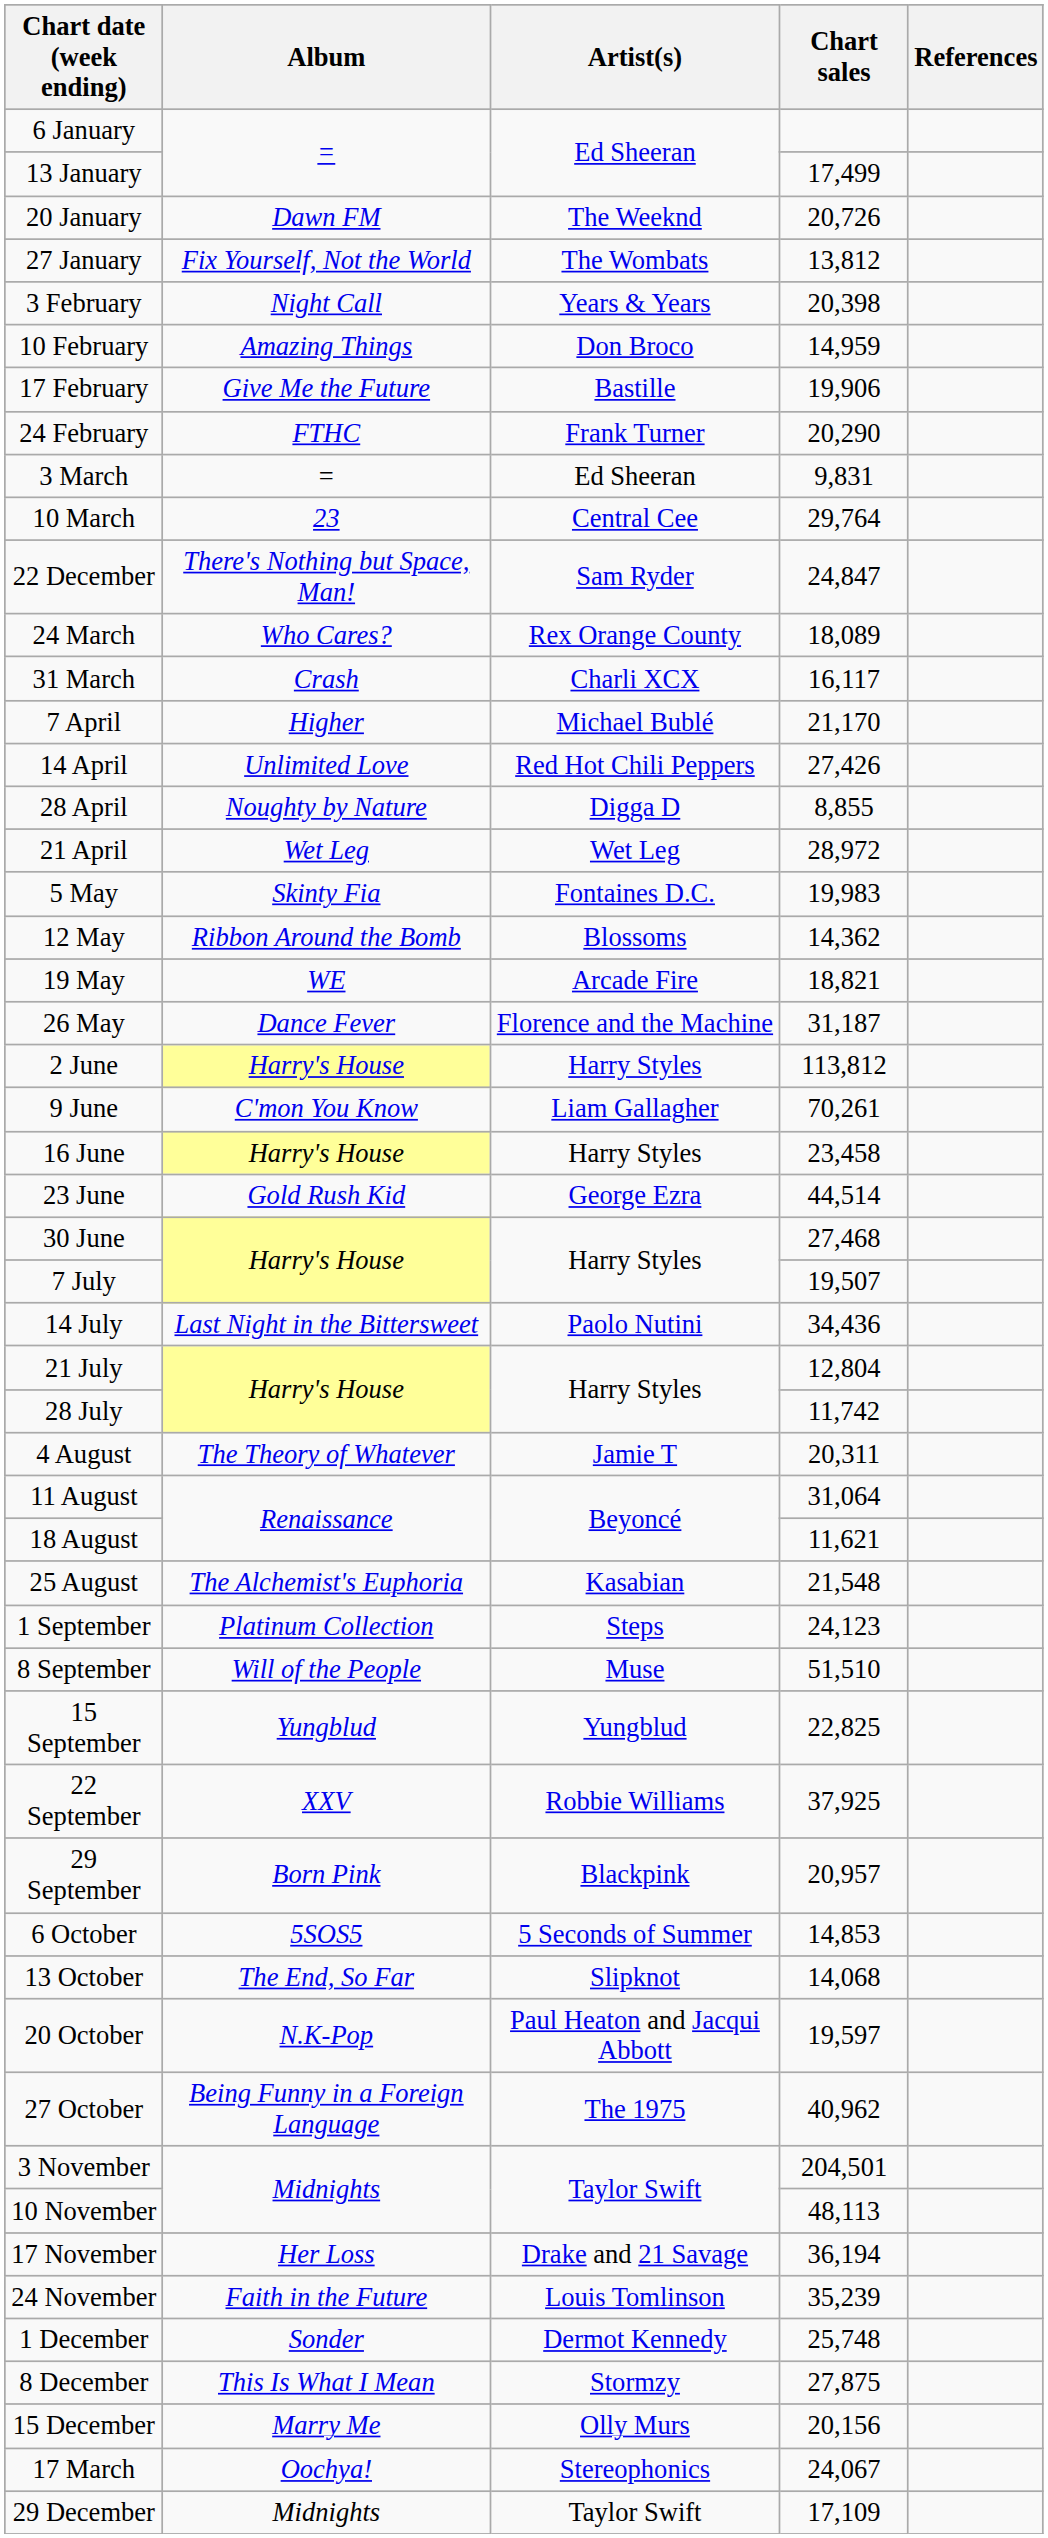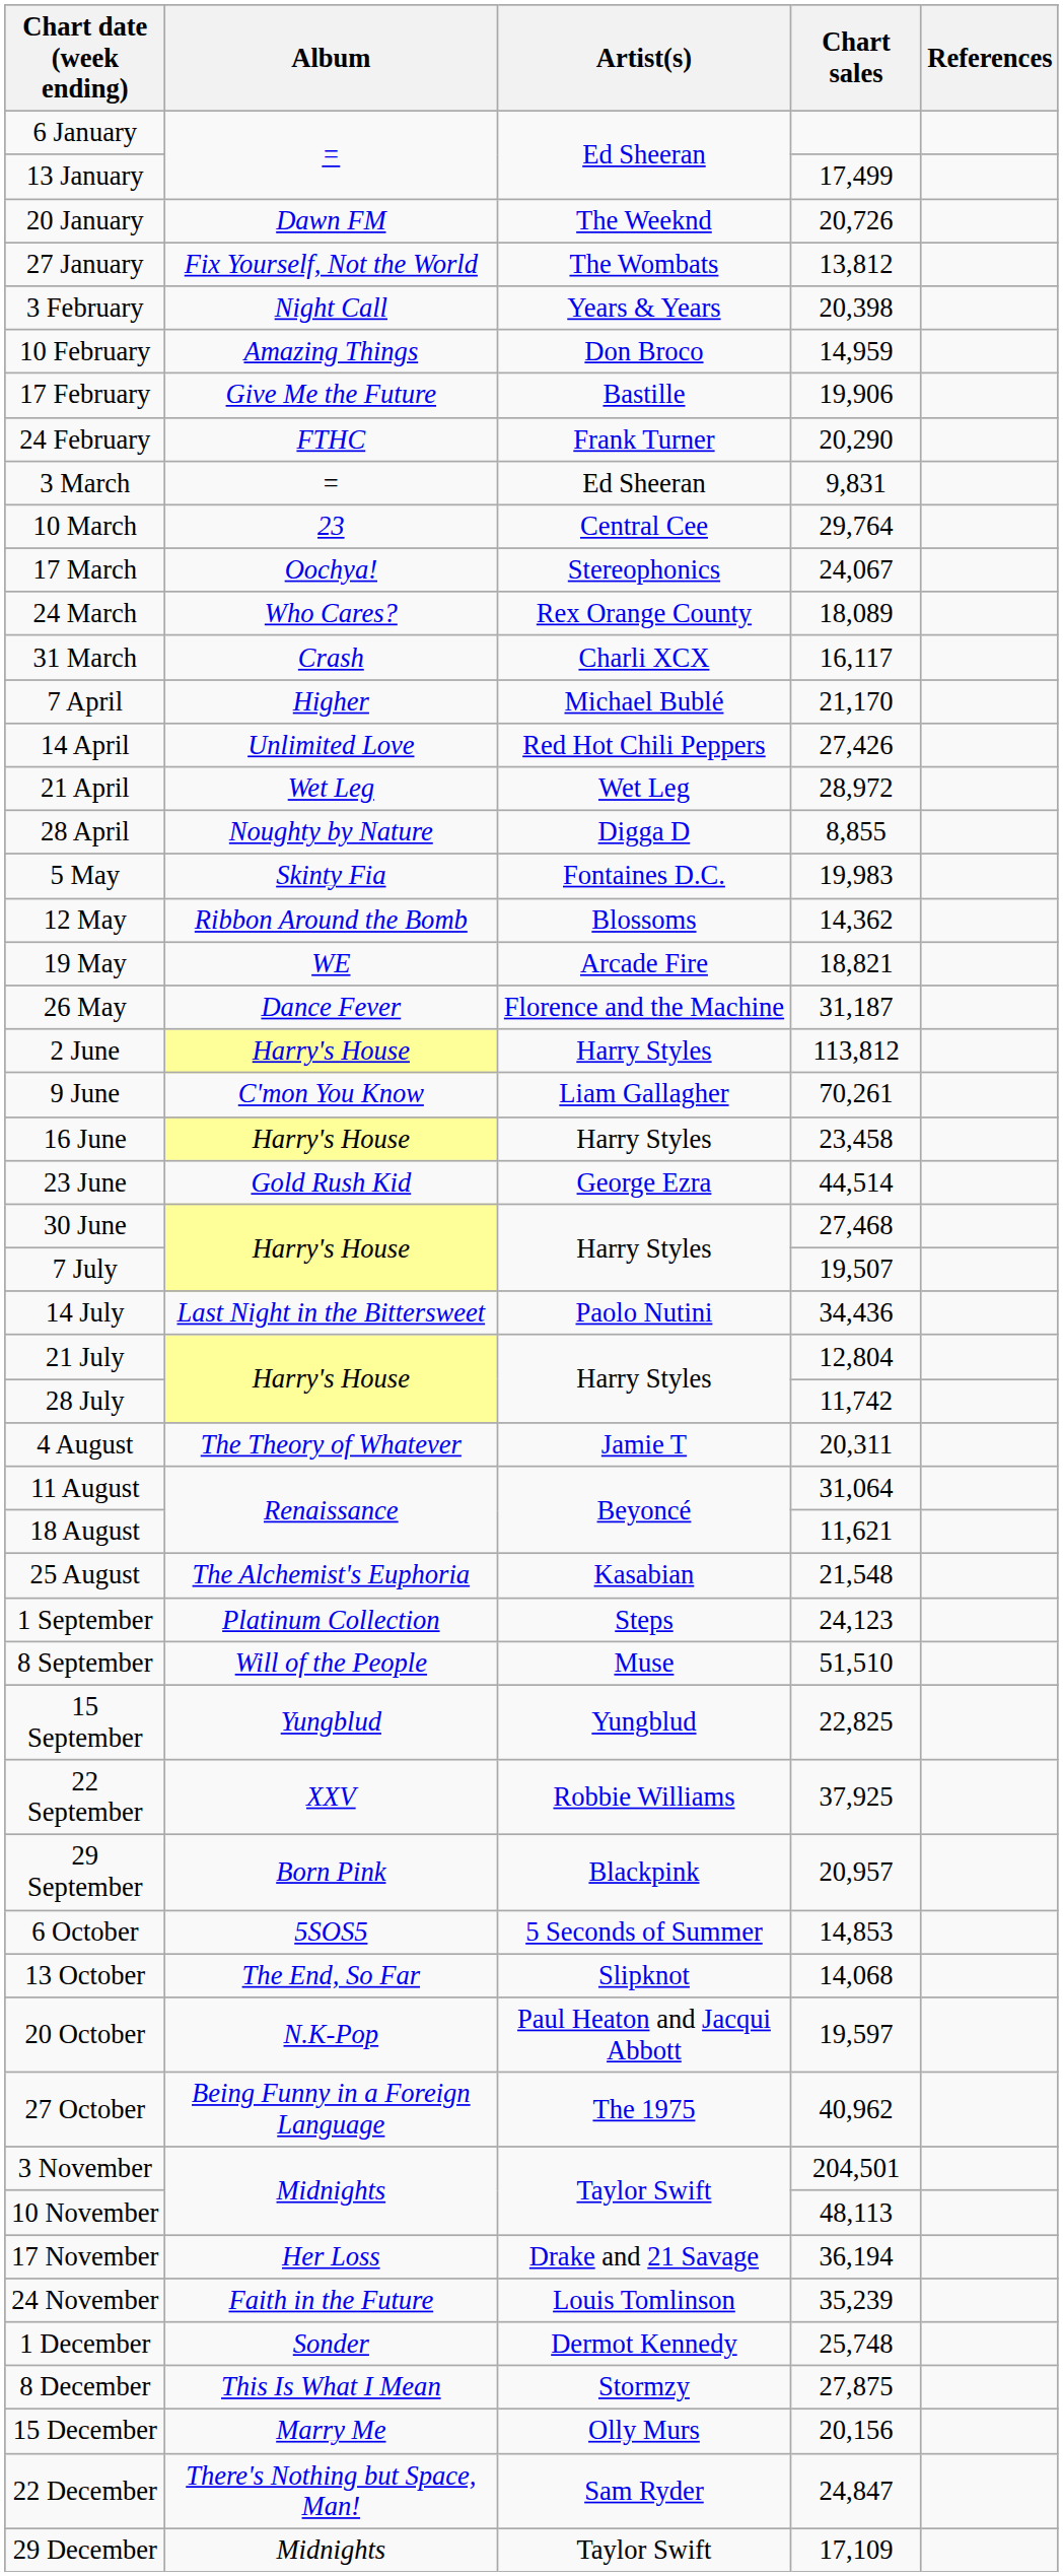 <table class="wikitable" style="font-size:97%; text-align:center;">
 <tr>
 <th>Chart date<br>(week ending)</th>
 <th>Album</th>
 <th>Artist(s)</th>
 <th>Chart sales</th>
 <th>References</th>
 </tr>
 <tr>
 <td>6 January</td>
 <td rowspan="2"><em><a href='#'>=</a></em></td>
 <td rowspan="2"><a href='#'>Ed Sheeran</a></td>
 <td></td>
 <td></td>
 </tr>
 <tr>
 <td>13 January</td>
 <td>17,499</td>
 <td></td>
 </tr>
 <tr>
 <td>20 January</td>
 <td><em><a href='#'>Dawn FM</a></em></td>
 <td><a href='#'>The Weeknd</a></td>
 <td>20,726</td>
 <td></td>
 </tr>
 <tr>
 <td>27 January</td>
 <td><em><a href='#'>Fix Yourself, Not the World</a></em></td>
 <td><a href='#'>The Wombats</a></td>
 <td>13,812</td>
 <td></td>
 </tr>
 <tr>
 <td>3 February</td>
 <td><em><a href='#'>Night Call</a></em></td>
 <td><a href='#'>Years & Years</a></td>
 <td>20,398</td>
 <td></td>
 </tr>
 <tr>
 <td>10 February</td>
 <td><em><a href='#'>Amazing Things</a></em></td>
 <td><a href='#'>Don Broco</a></td>
 <td>14,959</td>
 <td></td>
 </tr>
 <tr>
 <td>17 February</td>
 <td><em><a href='#'>Give Me the Future</a></em></td>
 <td><a href='#'>Bastille</a></td>
 <td>19,906</td>
 <td></td>
 </tr>
 <tr>
 <td>24 February</td>
 <td><em><a href='#'>FTHC</a></em></td>
 <td><a href='#'>Frank Turner</a></td>
 <td>20,290</td>
 <td></td>
 </tr>
 <tr>
 <td>3 March</td>
 <td>=</td>
 <td>Ed Sheeran</td>
 <td>9,831</td>
 <td></td>
 </tr>
 <tr>
 <td>10 March</td>
 <td><em><a href='#'>23</a></em></td>
 <td><a href='#'>Central Cee</a></td>
 <td>29,764</td>
 <td></td>
 </tr>
 <tr>
-<td>22 December</td>
-<td><em><a href='#'>There's Nothing but Space, Man!</a></em></td>
-<td><a href='#'>Sam Ryder</a></td>
-<td>24,847</td>
+<td>17 March</td>
+<td><em><a href='#'>Oochya!</a></em></td>
+<td><a href='#'>Stereophonics</a></td>
+<td>24,067</td>
 <td></td>
 </tr>
 <tr>
 <td>24 March</td>
 <td><em><a href='#'>Who Cares?</a></em></td>
 <td><a href='#'>Rex Orange County</a></td>
 <td>18,089</td>
 <td></td>
 </tr>
 <tr>
 <td>31 March</td>
 <td><em><a href='#'>Crash</a></em></td>
 <td><a href='#'>Charli XCX</a></td>
 <td>16,117</td>
 <td></td>
 </tr>
 <tr>
 <td>7 April</td>
 <td><em><a href='#'>Higher</a></em></td>
 <td><a href='#'>Michael Bublé</a></td>
 <td>21,170</td>
 <td></td>
 </tr>
 <tr>
 <td>14 April</td>
 <td><em><a href='#'>Unlimited Love</a></em></td>
 <td><a href='#'>Red Hot Chili Peppers</a></td>
 <td>27,426</td>
 <td></td>
 </tr>
 <tr>
+<td>21 April</td>
+<td><em><a href='#'>Wet Leg</a></em></td>
+<td><a href='#'>Wet Leg</a></td>
+<td>28,972</td>
+<td></td>
+</tr>
+<tr>
 <td>28 April</td>
 <td><em><a href='#'>Noughty by Nature</a></em></td>
 <td><a href='#'>Digga D</a></td>
 <td>8,855</td>
-<td></td>
-</tr>
-<tr>
-<td>21 April</td>
-<td><em><a href='#'>Wet Leg</a></em></td>
-<td><a href='#'>Wet Leg</a></td>
-<td>28,972</td>
 <td></td>
 </tr>
 <tr>
 <td>5 May</td>
 <td><em><a href='#'>Skinty Fia</a></em></td>
 <td><a href='#'>Fontaines D.C.</a></td>
 <td>19,983</td>
 <td></td>
 </tr>
 <tr>
 <td>12 May</td>
 <td><em><a href='#'>Ribbon Around the Bomb</a></em></td>
 <td><a href='#'>Blossoms</a></td>
 <td>14,362</td>
 <td></td>
 </tr>
 <tr>
 <td>19 May</td>
 <td><em><a href='#'>WE</a></em></td>
 <td><a href='#'>Arcade Fire</a></td>
 <td>18,821</td>
 <td></td>
 </tr>
 <tr>
 <td>26 May</td>
 <td><em><a href='#'>Dance Fever</a></em></td>
 <td><a href='#'>Florence and the Machine</a></td>
 <td>31,187</td>
 <td></td>
 </tr>
 <tr>
 <td>2 June</td>
 <td bgcolor=#FFFF99><em><a href='#'>Harry's House</a></em></td>
 <td><a href='#'>Harry Styles</a></td>
 <td>113,812</td>
 <td></td>
 </tr>
 <tr>
 <td>9 June</td>
 <td><em><a href='#'>C'mon You Know</a></em></td>
 <td><a href='#'>Liam Gallagher</a></td>
 <td>70,261</td>
 <td></td>
 </tr>
 <tr>
 <td>16 June</td>
 <td bgcolor=#FFFF99><em>Harry's House</em></td>
 <td>Harry Styles</td>
 <td>23,458</td>
 <td></td>
 </tr>
 <tr>
 <td>23 June</td>
 <td><em><a href='#'>Gold Rush Kid</a></em></td>
 <td><a href='#'>George Ezra</a></td>
 <td>44,514</td>
 <td></td>
 </tr>
 <tr>
 <td>30 June</td>
 <td bgcolor=#FFFF99 rowspan=2><em>Harry's House</em></td>
 <td rowspan=2>Harry Styles</td>
 <td>27,468</td>
 <td></td>
 </tr>
 <tr>
 <td>7 July</td>
 <td>19,507</td>
 <td></td>
 </tr>
 <tr>
 <td>14 July</td>
 <td><em><a href='#'>Last Night in the Bittersweet</a></em></td>
 <td><a href='#'>Paolo Nutini</a></td>
 <td>34,436</td>
 <td></td>
 </tr>
 <tr>
 <td>21 July</td>
 <td bgcolor=#FFFF99 rowspan="2"><em>Harry's House</em></td>
 <td rowspan="2">Harry Styles</td>
 <td>12,804</td>
 <td></td>
 </tr>
 <tr>
 <td>28 July</td>
 <td>11,742</td>
 <td></td>
 </tr>
 <tr>
 <td>4 August</td>
 <td><em><a href='#'>The Theory of Whatever</a></em></td>
 <td><a href='#'>Jamie T</a></td>
 <td>20,311</td>
 <td></td>
 </tr>
 <tr>
 <td>11 August</td>
 <td rowspan=2><em><a href='#'>Renaissance</a></em></td>
 <td rowspan=2><a href='#'>Beyoncé</a></td>
 <td>31,064</td>
 <td></td>
 </tr>
 <tr>
 <td>18 August</td>
 <td>11,621</td>
 <td></td>
 </tr>
 <tr>
 <td>25 August</td>
 <td><em><a href='#'>The Alchemist's Euphoria</a></em></td>
 <td><a href='#'>Kasabian</a></td>
 <td>21,548</td>
 <td></td>
 </tr>
 <tr>
 <td>1 September</td>
 <td><em><a href='#'>Platinum Collection</a></em></td>
 <td><a href='#'>Steps</a></td>
 <td>24,123</td>
 <td></td>
 </tr>
 <tr>
 <td>8 September</td>
 <td><em><a href='#'>Will of the People</a></em></td>
 <td><a href='#'>Muse</a></td>
 <td>51,510</td>
 <td></td>
 </tr>
 <tr>
 <td>15 September</td>
 <td><em><a href='#'>Yungblud</a></em></td>
 <td><a href='#'>Yungblud</a></td>
 <td>22,825</td>
 <td></td>
 </tr>
 <tr>
 <td>22 September</td>
 <td><em><a href='#'>XXV</a></em></td>
 <td><a href='#'>Robbie Williams</a></td>
 <td>37,925</td>
 <td></td>
 </tr>
 <tr>
 <td>29 September</td>
 <td><em><a href='#'>Born Pink</a></em></td>
 <td><a href='#'>Blackpink</a></td>
 <td>20,957</td>
 <td></td>
 </tr>
 <tr>
 <td>6 October</td>
 <td><em><a href='#'>5SOS5</a></em></td>
 <td><a href='#'>5 Seconds of Summer</a></td>
 <td>14,853</td>
 <td></td>
 </tr>
 <tr>
 <td>13 October</td>
 <td><em><a href='#'>The End, So Far</a></em></td>
 <td><a href='#'>Slipknot</a></td>
 <td>14,068</td>
 <td></td>
 </tr>
 <tr>
 <td>20 October</td>
 <td><em><a href='#'>N.K-Pop</a></em></td>
 <td><a href='#'>Paul Heaton</a> and <a href='#'>Jacqui Abbott</a></td>
 <td>19,597</td>
 <td></td>
 </tr>
 <tr>
 <td>27 October</td>
 <td><em><a href='#'>Being Funny in a Foreign Language</a></em></td>
 <td><a href='#'>The 1975</a></td>
 <td>40,962</td>
 <td></td>
 </tr>
 <tr>
 <td>3 November</td>
 <td rowspan=2><em><a href='#'>Midnights</a></em></td>
 <td rowspan=2><a href='#'>Taylor Swift</a></td>
 <td>204,501</td>
 <td></td>
 </tr>
 <tr>
 <td>10 November</td>
 <td>48,113</td>
 <td></td>
 </tr>
 <tr>
 <td>17 November</td>
 <td><em><a href='#'>Her Loss</a></em></td>
 <td><a href='#'>Drake</a> and <a href='#'>21 Savage</a></td>
 <td>36,194</td>
 <td></td>
 </tr>
 <tr>
 <td>24 November</td>
 <td><em><a href='#'>Faith in the Future</a></em></td>
 <td><a href='#'>Louis Tomlinson</a></td>
 <td>35,239</td>
 <td></td>
 </tr>
 <tr>
 <td>1 December</td>
 <td><em><a href='#'>Sonder</a></em></td>
 <td><a href='#'>Dermot Kennedy</a></td>
 <td>25,748</td>
 <td></td>
 </tr>
 <tr>
 <td>8 December</td>
 <td><em><a href='#'>This Is What I Mean</a></em></td>
 <td><a href='#'>Stormzy</a></td>
 <td>27,875</td>
 <td></td>
 </tr>
 <tr>
 <td>15 December</td>
 <td><em><a href='#'>Marry Me</a></em></td>
 <td><a href='#'>Olly Murs</a></td>
 <td>20,156</td>
 <td></td>
 </tr>
 <tr>
-<td>17 March</td>
-<td><em><a href='#'>Oochya!</a></em></td>
-<td><a href='#'>Stereophonics</a></td>
-<td>24,067</td>
+<td>22 December</td>
+<td><em><a href='#'>There's Nothing but Space, Man!</a></em></td>
+<td><a href='#'>Sam Ryder</a></td>
+<td>24,847</td>
 <td></td>
 </tr>
 <tr>
 <td>29 December</td>
 <td><em>Midnights</em></td>
 <td>Taylor Swift</td>
 <td>17,109</td>
 <td></td>
 </tr>
 </table>
